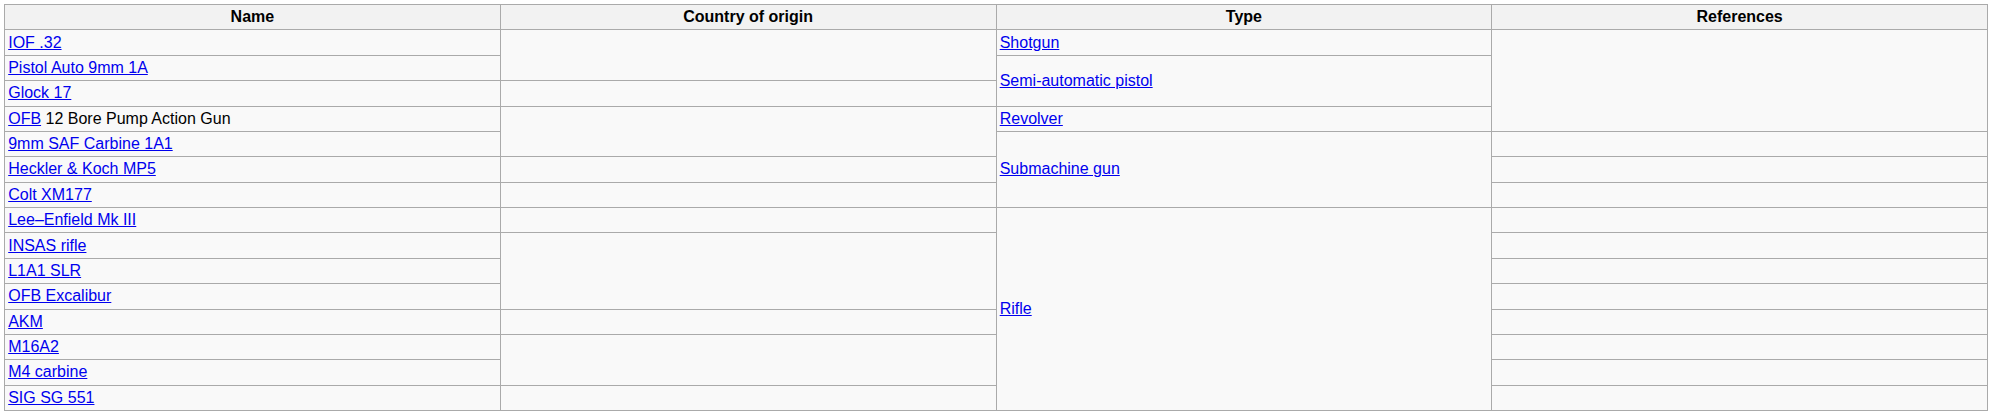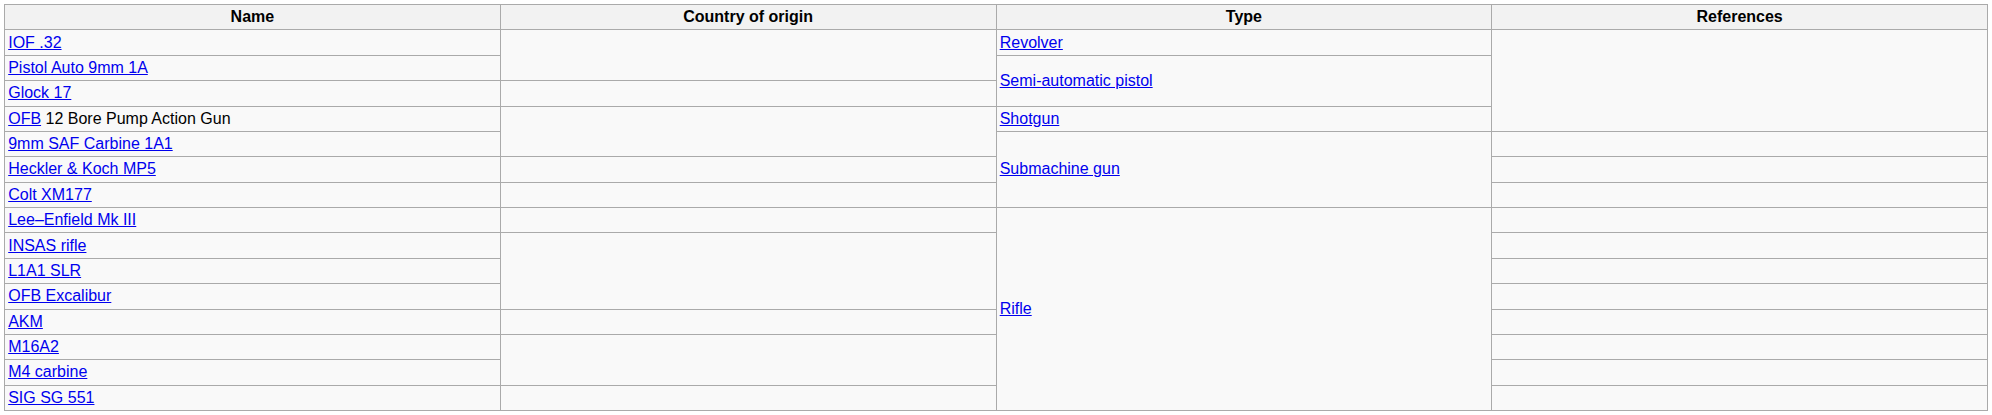 <table class="wikitable" border="0" width="100%">
 <tr>
 <th width="25%">Name</th>
 <th width="25%">Country of origin</th>
 <th width="25%">Type</th>
 <th>References</th>
 </tr>
 <tr>
 <td><a href='#'>IOF .32</a></td>
 <td rowspan="2"></td>
-<td><a href='#'>Shotgun</a></td>
+<td><a href='#'>Revolver</a></td>
 <td rowspan="4"></td>
 </tr>
 <tr>
 <td><a href='#'>Pistol Auto 9mm 1A</a></td>
 <td rowspan="2"><a href='#'>Semi-automatic pistol</a></td>
 </tr>
 <tr>
 <td><a href='#'>Glock 17</a></td>
 <td></td>
 </tr>
 <tr>
 <td><a href='#'>OFB</a> 12 Bore Pump Action Gun</td>
 <td rowspan="2"></td>
-<td><a href='#'>Revolver</a></td>
+<td><a href='#'>Shotgun</a></td>
 </tr>
 <tr>
 <td><a href='#'>9mm SAF Carbine 1A1</a></td>
 <td rowspan="3"><a href='#'>Submachine gun</a></td>
 <td></td>
 </tr>
 <tr>
 <td><a href='#'>Heckler & Koch MP5</a></td>
 <td></td>
 <td></td>
 </tr>
 <tr>
 <td><a href='#'>Colt XM177</a></td>
 <td></td>
 <td></td>
 </tr>
 <tr>
 <td><a href='#'>Lee–Enfield Mk III</a></td>
 <td></td>
 <td rowspan="8"><a href='#'>Rifle</a></td>
 <td></td>
 </tr>
 <tr>
 <td><a href='#'>INSAS rifle</a></td>
 <td rowspan="3"></td>
 <td></td>
 </tr>
 <tr>
 <td><a href='#'>L1A1 SLR</a></td>
 <td></td>
 </tr>
 <tr>
 <td><a href='#'>OFB Excalibur</a></td>
 <td></td>
 </tr>
 <tr>
 <td><a href='#'>AKM</a></td>
 <td></td>
 <td></td>
 </tr>
 <tr>
 <td><a href='#'>M16A2</a></td>
 <td rowspan="2"></td>
 <td></td>
 </tr>
 <tr>
 <td><a href='#'>M4 carbine</a></td>
 <td></td>
 </tr>
 <tr>
 <td><a href='#'>SIG SG 551</a></td>
 <td></td>
 <td></td>
 </tr>
 </table>
